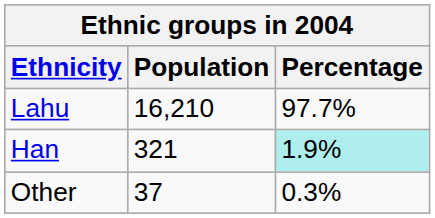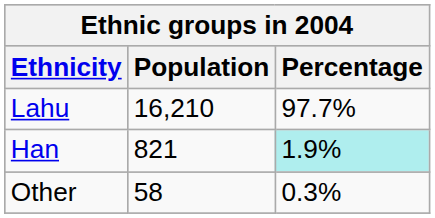 <table class="wikitable">
 <tr>
 <th style="text-align:center;" colspan="3">Ethnic groups in 2004</th>
 </tr>
 <tr>
 <th><a href='#'>Ethnicity</a></th>
 <th>Population</th>
 <th>Percentage</th>
 </tr>
 <tr>
 <td><a href='#'>Lahu</a></td>
 <td>16,210</td>
 <td>97.7%</td>
 </tr>
 <tr>
 <td><a href='#'>Han</a></td>
-<td>321</td>
+<td>821</td>
 <td style="background: paleturquoise;">1.9%</td>
 </tr>
 <tr>
 <td>Other</td>
-<td>37</td>
+<td>58</td>
 <td>0.3%</td>
 </tr>
 </table>
